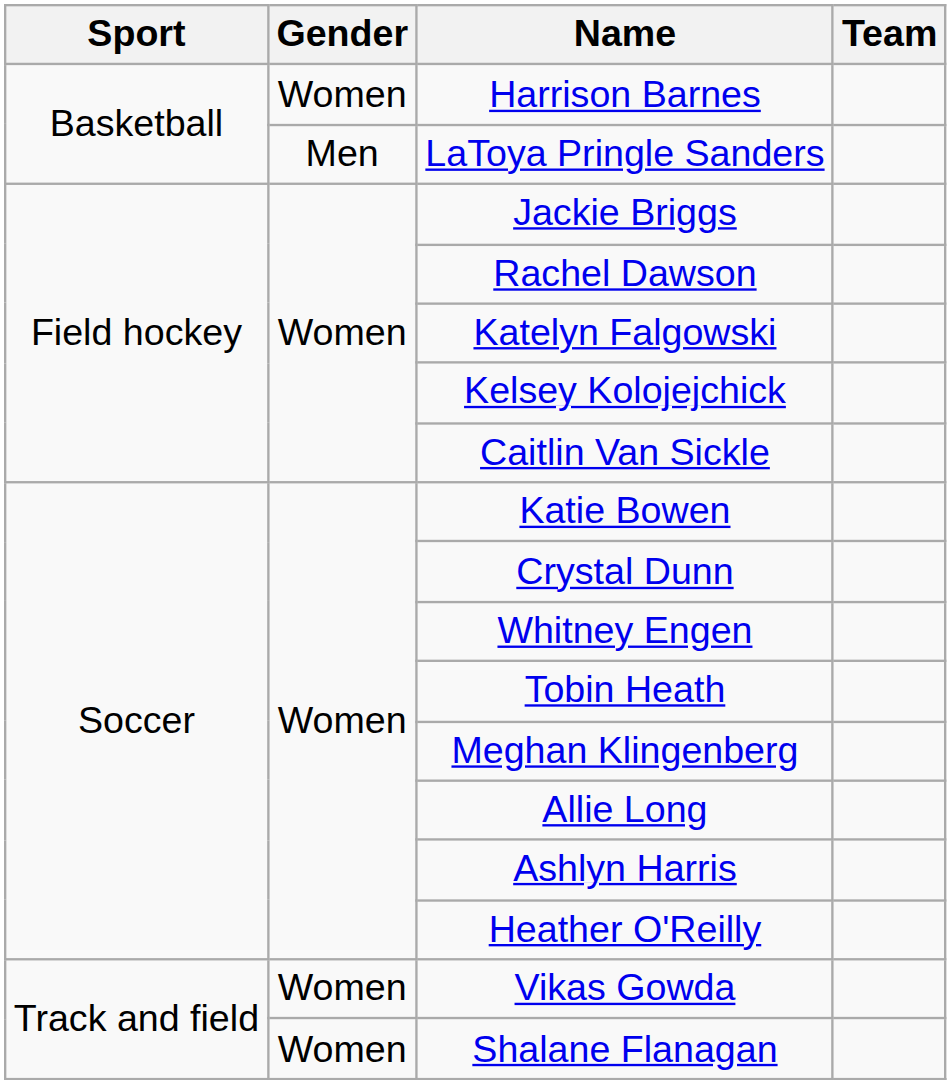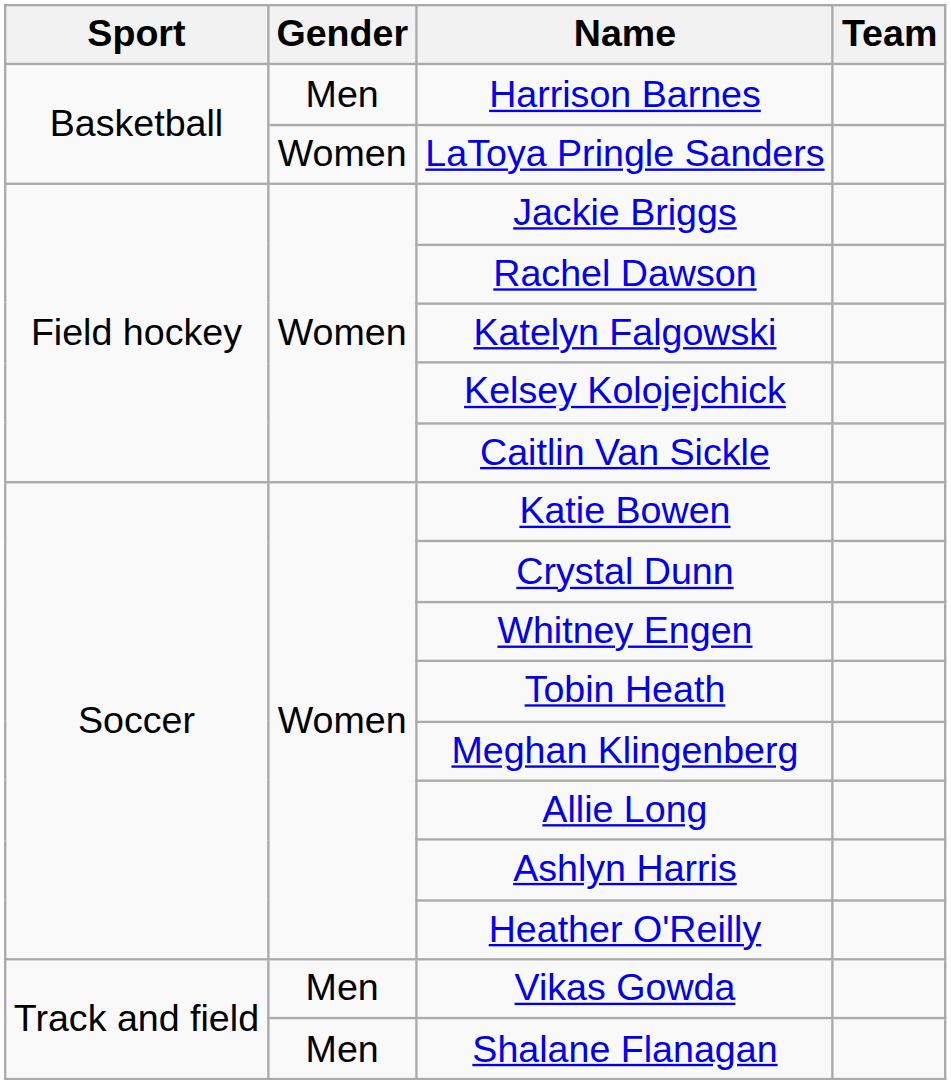 <table class="wikitable" style="text-align: center;">
 <tr>
 <th>Sport</th>
 <th>Gender</th>
 <th>Name</th>
 <th>Team</th>
 </tr>
 <tr>
 <td rowspan="2">Basketball</td>
-<td rowspan="1">Women</td>
+<td rowspan="1">Men</td>
 <td><a href='#'>Harrison Barnes</a></td>
 <td></td>
 </tr>
 <tr>
-<td rowspan="1">Men</td>
+<td rowspan="1">Women</td>
 <td><a href='#'>LaToya Pringle Sanders</a></td>
 <td></td>
 </tr>
 <tr>
 <td rowspan="5">Field hockey</td>
 <td rowspan="5">Women</td>
 <td><a href='#'>Jackie Briggs</a></td>
 <td></td>
 </tr>
 <tr>
 <td><a href='#'>Rachel Dawson</a></td>
 <td></td>
 </tr>
 <tr>
 <td><a href='#'>Katelyn Falgowski</a></td>
 <td></td>
 </tr>
 <tr>
 <td><a href='#'>Kelsey Kolojejchick</a></td>
 <td></td>
 </tr>
 <tr>
 <td><a href='#'>Caitlin Van Sickle</a></td>
 <td></td>
 </tr>
 <tr>
 <td rowspan="8">Soccer</td>
 <td rowspan="8">Women</td>
 <td><a href='#'>Katie Bowen</a></td>
 <td></td>
 </tr>
 <tr>
 <td><a href='#'>Crystal Dunn</a></td>
 <td></td>
 </tr>
 <tr>
 <td><a href='#'>Whitney Engen</a></td>
 <td></td>
 </tr>
 <tr>
 <td><a href='#'>Tobin Heath</a></td>
 <td></td>
 </tr>
 <tr>
 <td><a href='#'>Meghan Klingenberg</a></td>
 <td></td>
 </tr>
 <tr>
 <td><a href='#'>Allie Long</a></td>
 <td></td>
 </tr>
 <tr>
 <td><a href='#'>Ashlyn Harris</a></td>
 <td></td>
 </tr>
 <tr>
 <td><a href='#'>Heather O'Reilly</a></td>
 <td></td>
 </tr>
 <tr>
 <td rowspan="2">Track and field</td>
-<td rowspan="1">Women</td>
+<td rowspan="1">Men</td>
 <td><a href='#'>Vikas Gowda</a></td>
 <td></td>
 </tr>
 <tr>
-<td rowspan="1">Women</td>
+<td rowspan="1">Men</td>
 <td><a href='#'>Shalane Flanagan</a></td>
 <td></td>
 </tr>
 <tr>
 </tr>
 </table>
